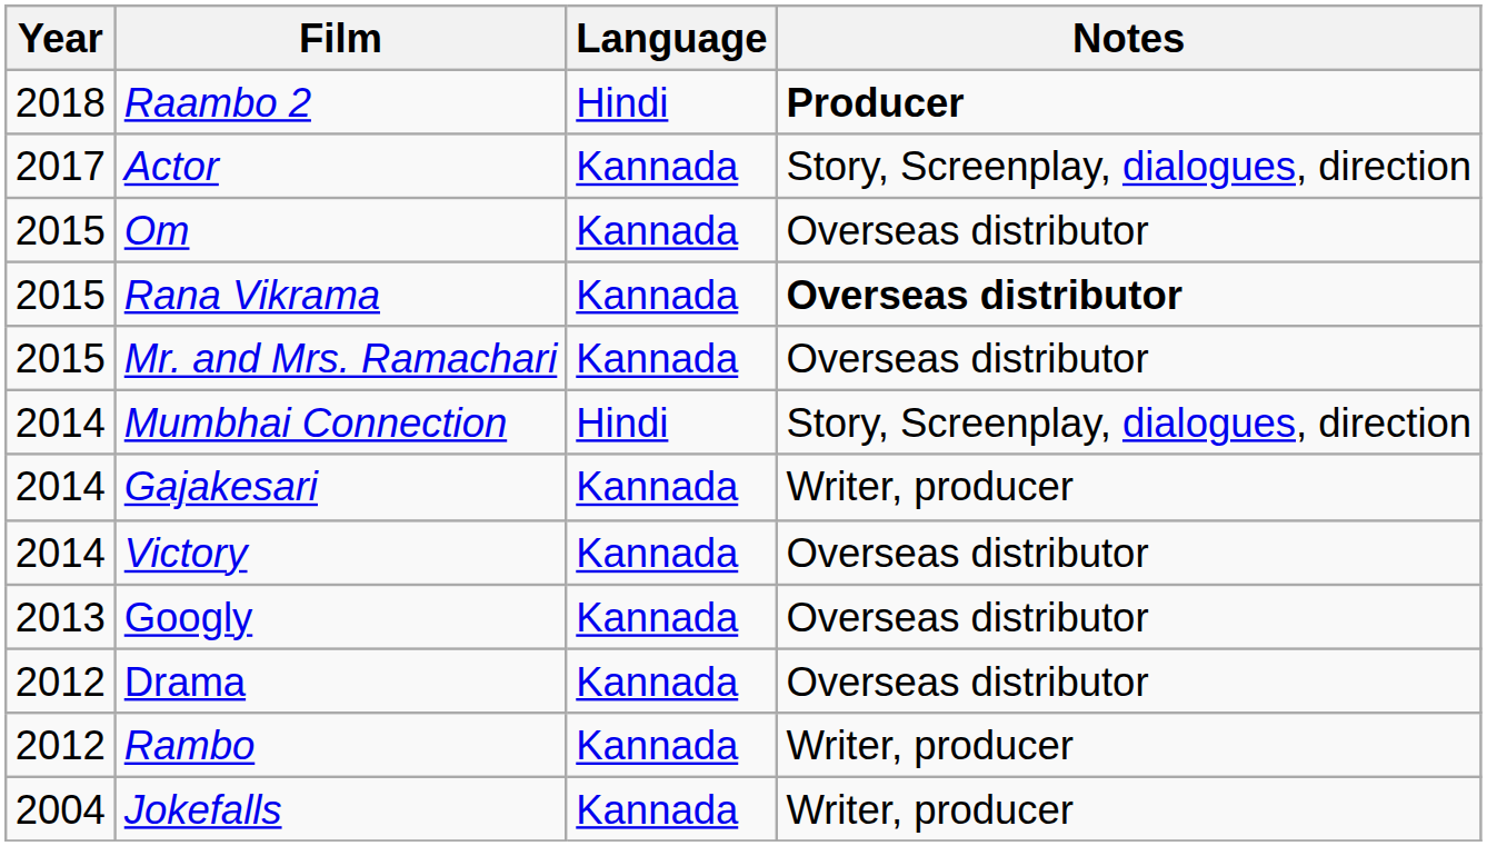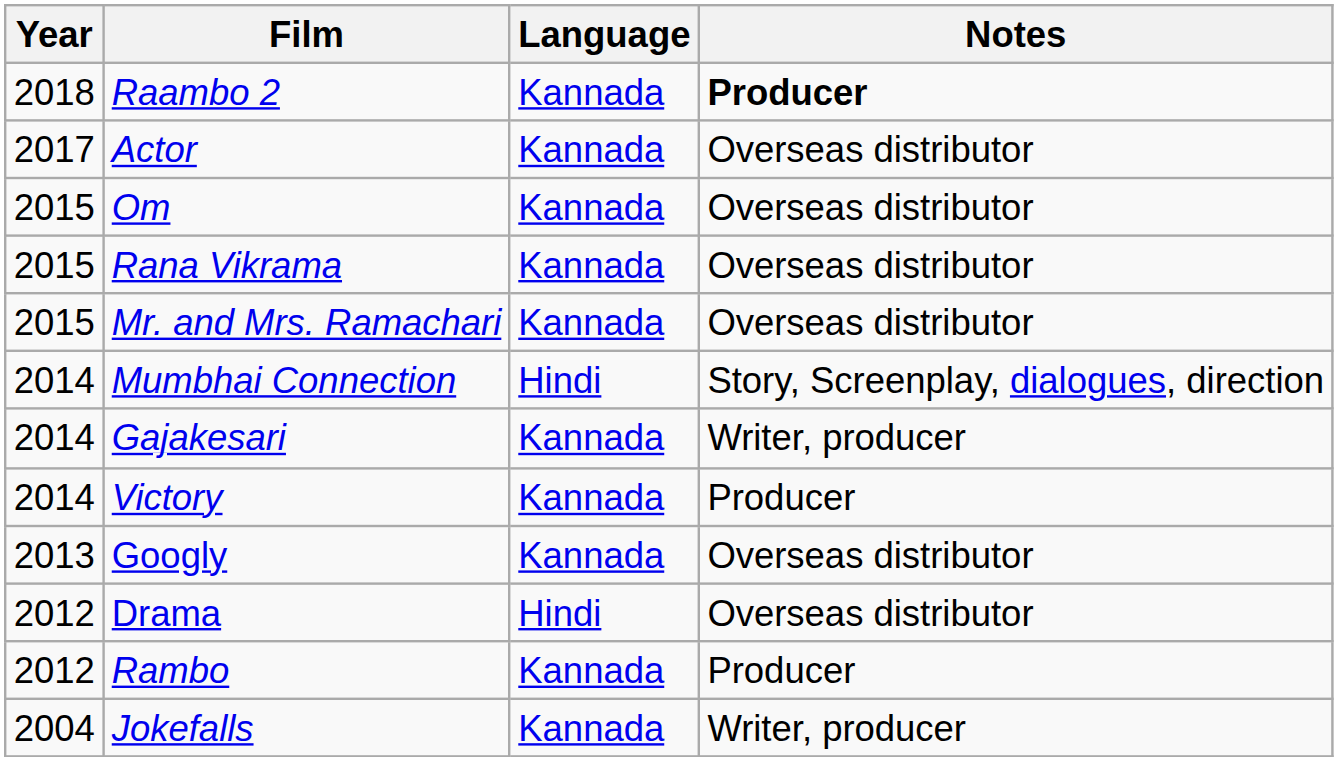 <table class="wikitable" style="font-size: 95%;">
 <tr>
 <th>Year</th>
 <th>Film</th>
 <th>Language</th>
 <th>Notes</th>
 </tr>
 <tr>
 <td>2018</td>
 <td><em><a href='#'>Raambo 2</a></em></td>
-<td><a href='#'>Hindi</a></td>
+<td><a href='#'>Kannada</a></td>
 <td><strong>Producer</strong></td>
 </tr>
 <tr>
 <td>2017</td>
 <td><em><a href='#'>Actor</a></em></td>
 <td><a href='#'>Kannada</a></td>
-<td>Story, Screenplay, <a href='#'>dialogues</a>, direction</td>
+<td>Overseas distributor</td>
 </tr>
 <tr>
 <td>2015</td>
 <td><em><a href='#'>Om</a></em></td>
 <td><a href='#'>Kannada</a></td>
 <td>Overseas distributor</td>
 </tr>
 <tr>
 <td>2015</td>
 <td><em><a href='#'>Rana Vikrama</a></em></td>
 <td><a href='#'>Kannada</a></td>
-<td><strong>Overseas distributor</strong></td>
+<td>Overseas distributor</td>
 </tr>
 <tr>
 <td>2015</td>
 <td><em><a href='#'>Mr. and Mrs. Ramachari</a></em></td>
 <td><a href='#'>Kannada</a></td>
 <td>Overseas distributor</td>
 </tr>
 <tr>
 <td>2014</td>
 <td><em><a href='#'>Mumbhai Connection</a></em></td>
 <td><a href='#'>Hindi</a></td>
 <td>Story, Screenplay, <a href='#'>dialogues</a>, direction</td>
 </tr>
 <tr>
 <td>2014</td>
 <td><em><a href='#'>Gajakesari</a></em></td>
 <td><a href='#'>Kannada</a></td>
 <td>Writer, producer</td>
 </tr>
 <tr>
 <td>2014</td>
 <td><em><a href='#'>Victory</a></em></td>
 <td><a href='#'>Kannada</a></td>
-<td>Overseas distributor</td>
+<td>Producer</td>
 </tr>
 <tr>
 <td>2013</td>
 <td><a href='#'>Googly</a></td>
 <td><a href='#'>Kannada</a></td>
 <td>Overseas distributor</td>
 </tr>
 <tr>
 <td>2012</td>
 <td><a href='#'>Drama</a></td>
-<td><a href='#'>Kannada</a></td>
+<td><a href='#'>Hindi</a></td>
 <td>Overseas distributor</td>
 </tr>
 <tr>
 <td>2012</td>
 <td><em><a href='#'>Rambo</a></em></td>
 <td><a href='#'>Kannada</a></td>
-<td>Writer, producer</td>
+<td>Producer</td>
 </tr>
 <tr>
 <td>2004</td>
 <td><em><a href='#'>Jokefalls</a></em></td>
 <td><a href='#'>Kannada</a></td>
 <td>Writer, producer</td>
 </tr>
 </table>
